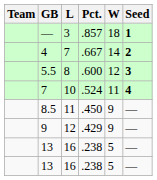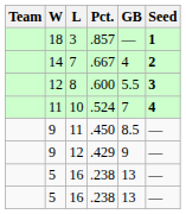 <table class=wikitable>
 <tr>
 <th>Team</th>
-<th>GB</th>
+<th>W</th>
 <th>L</th>
 <th>Pct.</th>
-<th>W</th>
+<th>GB</th>
 <th>Seed</th>
 </tr>
 <tr bgcolor=ccffcc>
 <td></td>
-<td>—</td>
+<td>18</td>
 <td>3</td>
 <td>.857</td>
-<td>18</td>
+<td>—</td>
 <td><strong>1</strong></td>
 </tr>
 <tr bgcolor=ccffcc>
 <td></td>
-<td>4</td>
+<td>14</td>
 <td>7</td>
 <td>.667</td>
-<td>14</td>
+<td>4</td>
 <td><strong>2</strong></td>
 </tr>
 <tr bgcolor=ccffcc>
 <td></td>
-<td>5.5</td>
+<td>12</td>
 <td>8</td>
 <td>.600</td>
-<td>12</td>
+<td>5.5</td>
 <td><strong>3</strong></td>
 </tr>
 <tr bgcolor=ccffcc>
 <td></td>
-<td>7</td>
+<td>11</td>
 <td>10</td>
 <td>.524</td>
-<td>11</td>
+<td>7</td>
 <td><strong>4</strong></td>
 </tr>
 <tr>
 <td></td>
-<td>8.5</td>
+<td>9</td>
 <td>11</td>
 <td>.450</td>
-<td>9</td>
+<td>8.5</td>
 <td>—</td>
 </tr>
 <tr>
 <td></td>
 <td>9</td>
 <td>12</td>
 <td>.429</td>
 <td>9</td>
 <td>—</td>
 </tr>
 <tr>
 <td></td>
-<td>13</td>
+<td>5</td>
 <td>16</td>
 <td>.238</td>
-<td>5</td>
+<td>13</td>
 <td>—</td>
 </tr>
 <tr>
 <td></td>
-<td>13</td>
+<td>5</td>
 <td>16</td>
 <td>.238</td>
-<td>5</td>
+<td>13</td>
 <td>—</td>
 </tr>
 </table>
